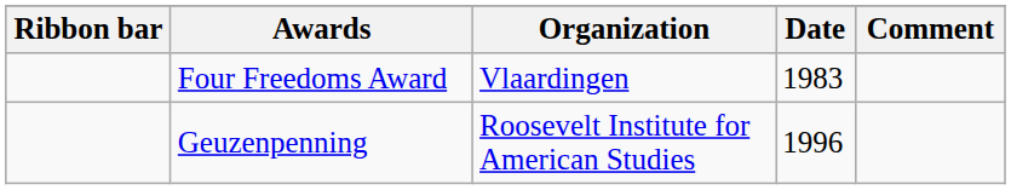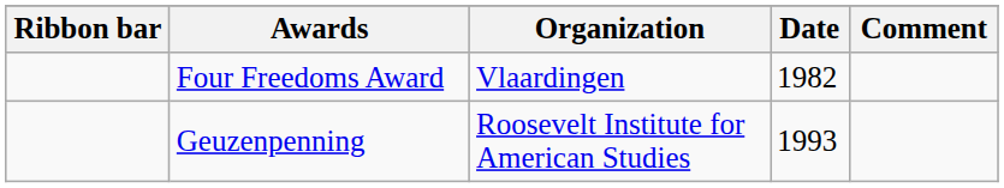 <table class="wikitable" style="width:60%;">
 <tr style="background:#ccf; text-align:center;">
 </tr>
 <tr>
 <th style="width:80px;">Ribbon bar</th>
 <th>Awards</th>
 <th>Organization</th>
 <th>Date</th>
 <th>Comment</th>
 </tr>
 <tr>
 <td></td>
 <td><a href='#'>Four Freedoms Award</a></td>
 <td><a href='#'>Vlaardingen</a></td>
-<td>1983</td>
+<td>1982</td>
 <td></td>
 </tr>
 <tr>
 <td></td>
 <td><a href='#'>Geuzenpenning</a></td>
 <td><a href='#'>Roosevelt Institute for <br> American Studies</a></td>
-<td>1996</td>
+<td>1993</td>
 </tr>
 </table>
